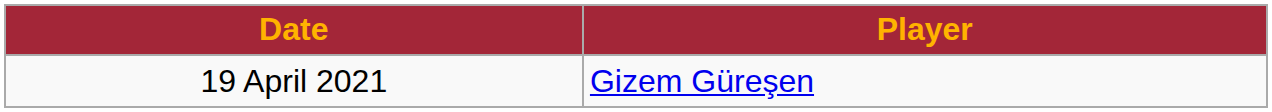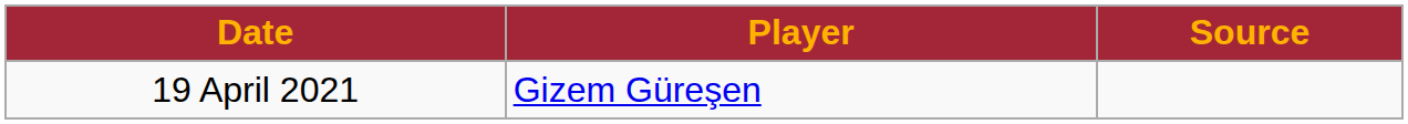 <table class="wikitable sortable" style="text-align:center;width:50%;">
 <tr>
 <th scope="col" style="background-color:#A32638;color:#FFB300">Date</th>
 <th scope="col" style="background-color:#A32638;color:#FFB300">Player</th>
+<th scope="col" class="unsortable" style="background-color:#A32638;color:#FFB300">Source</th>
 </tr>
 <tr>
 <td>19 April 2021</td>
 <td align=left> <a href='#'>Gizem Güreşen</a></td>
+<td></td>
 </tr>
 </table>
